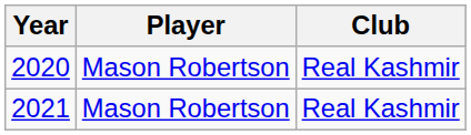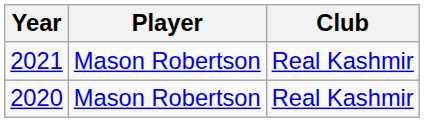 <table class="wikitable", sortable=yes;>
 <tr>
 <th>Year</th>
 <th>Player</th>
 <th>Club</th>
 </tr>
 <tr>
+<td><a href='#'>2021</a></td>
+<td> <a href='#'>Mason Robertson</a></td>
+<td><a href='#'>Real Kashmir</a></td>
+</tr>
+<tr>
 <td><a href='#'>2020</a></td>
 <td> <a href='#'>Mason Robertson</a></td>
 <td><a href='#'>Real Kashmir</a></td>
 </tr>
-<tr>
-<td><a href='#'>2021</a></td>
-<td> <a href='#'>Mason Robertson</a></td>
-<td><a href='#'>Real Kashmir</a></td>
-</tr>
 </table>
